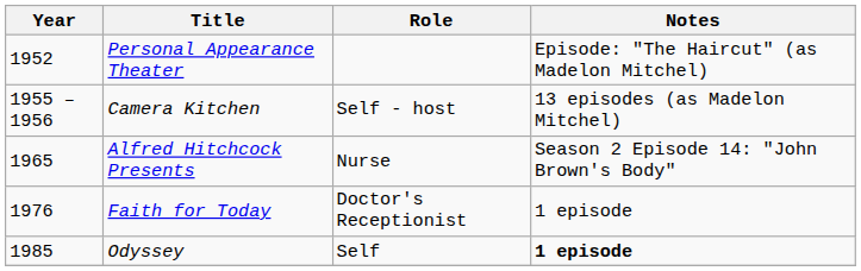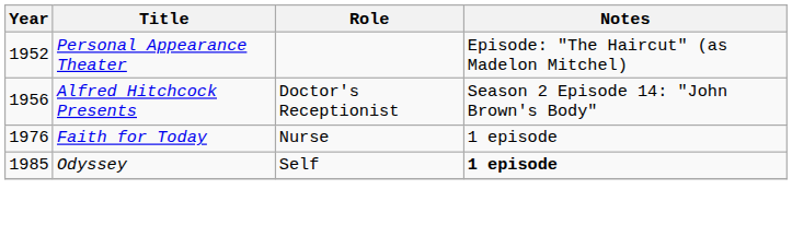 <table class="wikitable sortable">
 <tr>
 <th>Year</th>
 <th>Title</th>
 <th>Role</th>
 <th class="unsortable">Notes</th>
 </tr>
 <tr>
 <td>1952</td>
 <td><em><a href='#'>Personal Appearance Theater</a></em></td>
 <td></td>
 <td>Episode: "The Haircut" (as Madelon Mitchel)</td>
 </tr>
 <tr>
-<td>1955 – 1956</td>
-<td><em>Camera Kitchen</em></td>
-<td>Self - host</td>
-<td>13 episodes (as Madelon Mitchel)</td>
-</tr>
-<tr>
-<td>1965</td>
+<td>1956</td>
 <td><em><a href='#'>Alfred Hitchcock Presents</a></em></td>
-<td>Nurse</td>
+<td>Doctor's Receptionist</td>
 <td>Season 2 Episode 14: "John Brown's Body"</td>
 </tr>
 <tr>
 <td>1976</td>
 <td><em><a href='#'>Faith for Today</a></em></td>
-<td>Doctor's Receptionist</td>
+<td>Nurse</td>
 <td>1 episode</td>
 </tr>
 <tr>
 <td>1985</td>
 <td><em>Odyssey</em></td>
 <td>Self</td>
 <td><strong>1 episode</strong></td>
 </tr>
 <tr>
 </tr>
 </table>
